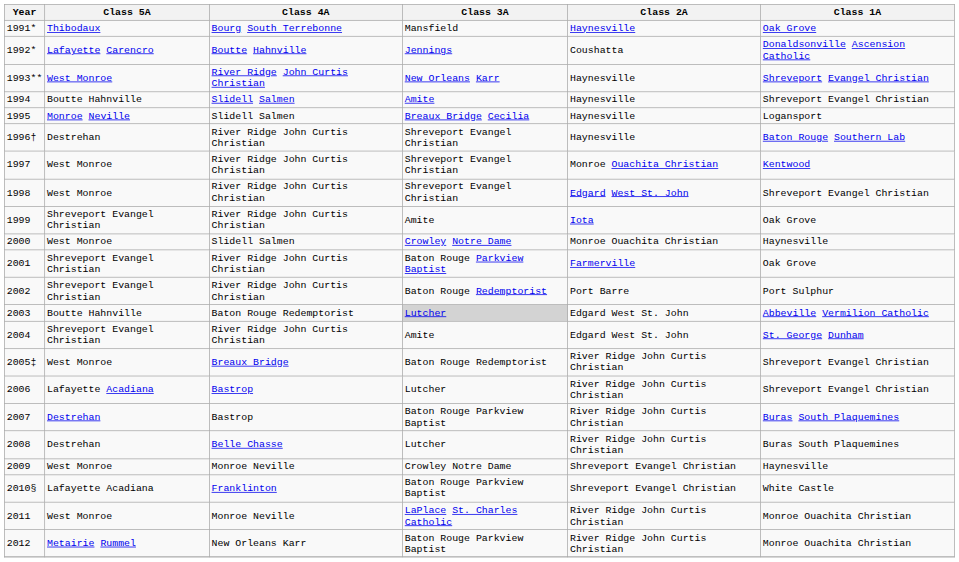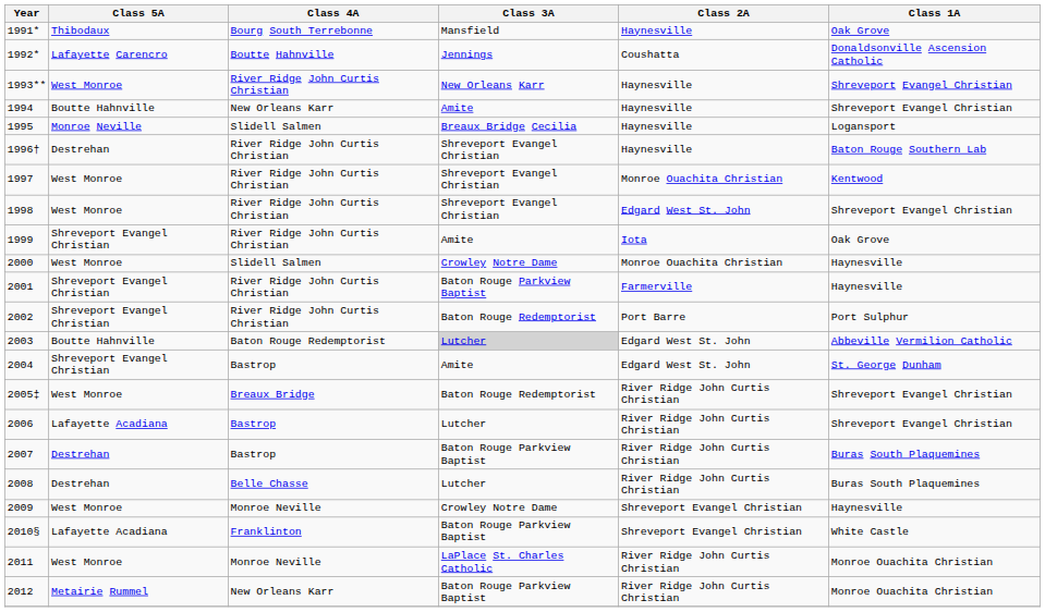 <table class="wikitable sortable">
 <tr>
 <th>Year</th>
 <th>Class 5A</th>
 <th>Class 4A</th>
 <th>Class 3A</th>
 <th>Class 2A</th>
 <th>Class 1A</th>
 </tr>
 <tr>
 <td>1991*</td>
 <td><a href='#'>Thibodaux</a></td>
 <td><a href='#'>Bourg</a> <a href='#'>South Terrebonne</a></td>
 <td>Mansfield</td>
 <td><a href='#'>Haynesville</a></td>
 <td><a href='#'>Oak Grove</a></td>
 </tr>
 <tr>
 <td>1992*</td>
 <td><a href='#'>Lafayette</a> <a href='#'>Carencro</a></td>
 <td><a href='#'>Boutte</a> <a href='#'>Hahnville</a></td>
 <td><a href='#'>Jennings</a></td>
 <td>Coushatta</td>
 <td><a href='#'>Donaldsonville</a> <a href='#'>Ascension Catholic</a></td>
 </tr>
 <tr>
 <td>1993**</td>
 <td><a href='#'>West Monroe</a></td>
 <td><a href='#'>River Ridge</a> <a href='#'>John Curtis Christian</a></td>
 <td><a href='#'>New Orleans</a> <a href='#'>Karr</a></td>
 <td>Haynesville</td>
 <td><a href='#'>Shreveport</a> <a href='#'>Evangel Christian</a></td>
 </tr>
 <tr>
 <td>1994</td>
 <td>Boutte Hahnville</td>
-<td><a href='#'>Slidell</a> <a href='#'>Salmen</a></td>
+<td>New Orleans Karr</td>
 <td><a href='#'>Amite</a></td>
 <td>Haynesville</td>
 <td>Shreveport Evangel Christian</td>
 </tr>
 <tr>
 <td>1995</td>
 <td><a href='#'>Monroe</a> <a href='#'>Neville</a></td>
 <td>Slidell Salmen</td>
 <td><a href='#'>Breaux Bridge</a> <a href='#'>Cecilia</a></td>
 <td>Haynesville</td>
 <td>Logansport</td>
 </tr>
 <tr>
 <td>1996†</td>
 <td>Destrehan</td>
 <td>River Ridge John Curtis Christian</td>
 <td>Shreveport Evangel Christian</td>
 <td>Haynesville</td>
 <td><a href='#'>Baton Rouge</a> <a href='#'>Southern Lab</a></td>
 </tr>
 <tr>
 <td>1997</td>
 <td>West Monroe</td>
 <td>River Ridge John Curtis Christian</td>
 <td>Shreveport Evangel Christian</td>
 <td>Monroe <a href='#'>Ouachita Christian</a></td>
 <td><a href='#'>Kentwood</a></td>
 </tr>
 <tr>
 <td>1998</td>
 <td>West Monroe</td>
 <td>River Ridge John Curtis Christian</td>
 <td>Shreveport Evangel Christian</td>
 <td><a href='#'>Edgard</a> <a href='#'>West St. John</a></td>
 <td>Shreveport Evangel Christian</td>
 </tr>
 <tr>
 <td>1999</td>
 <td>Shreveport Evangel Christian</td>
 <td>River Ridge John Curtis Christian</td>
 <td>Amite</td>
 <td><a href='#'>Iota</a></td>
 <td>Oak Grove</td>
 </tr>
 <tr>
 <td>2000</td>
 <td>West Monroe</td>
 <td>Slidell Salmen</td>
 <td><a href='#'>Crowley</a> <a href='#'>Notre Dame</a></td>
 <td>Monroe Ouachita Christian</td>
 <td>Haynesville</td>
 </tr>
 <tr>
 <td>2001</td>
 <td>Shreveport Evangel Christian</td>
 <td>River Ridge John Curtis Christian</td>
 <td>Baton Rouge <a href='#'>Parkview Baptist</a></td>
 <td><a href='#'>Farmerville</a></td>
-<td>Oak Grove</td>
+<td>Haynesville</td>
 </tr>
 <tr>
 <td>2002</td>
 <td>Shreveport Evangel Christian</td>
 <td>River Ridge John Curtis Christian</td>
 <td>Baton Rouge <a href='#'>Redemptorist</a></td>
 <td>Port Barre</td>
 <td>Port Sulphur</td>
 </tr>
 <tr>
 <td>2003</td>
 <td>Boutte Hahnville</td>
 <td>Baton Rouge Redemptorist</td>
 <td style="background: lightgrey;"><a href='#'>Lutcher</a></td>
 <td>Edgard West St. John</td>
 <td><a href='#'>Abbeville</a> <a href='#'>Vermilion Catholic</a></td>
 </tr>
 <tr>
 <td>2004</td>
 <td>Shreveport Evangel Christian</td>
-<td>River Ridge John Curtis Christian</td>
+<td>Bastrop</td>
 <td>Amite</td>
 <td>Edgard West St. John</td>
 <td><a href='#'>St. George</a> <a href='#'>Dunham</a></td>
 </tr>
 <tr>
 <td>2005‡</td>
 <td>West Monroe</td>
 <td><a href='#'>Breaux Bridge</a></td>
 <td>Baton Rouge Redemptorist</td>
 <td>River Ridge John Curtis Christian</td>
 <td>Shreveport Evangel Christian</td>
 </tr>
 <tr>
 <td>2006</td>
 <td>Lafayette <a href='#'>Acadiana</a></td>
 <td><a href='#'>Bastrop</a></td>
 <td>Lutcher</td>
 <td>River Ridge John Curtis Christian</td>
 <td>Shreveport Evangel Christian</td>
 </tr>
 <tr>
 <td>2007</td>
 <td><a href='#'>Destrehan</a></td>
 <td>Bastrop</td>
 <td>Baton Rouge Parkview Baptist</td>
 <td>River Ridge John Curtis Christian</td>
 <td><a href='#'>Buras</a> <a href='#'>South Plaquemines</a></td>
 </tr>
 <tr>
 <td>2008</td>
 <td>Destrehan</td>
 <td><a href='#'>Belle Chasse</a></td>
 <td>Lutcher</td>
 <td>River Ridge John Curtis Christian</td>
 <td>Buras South Plaquemines</td>
 </tr>
 <tr>
 <td>2009</td>
 <td>West Monroe</td>
 <td>Monroe Neville</td>
 <td>Crowley Notre Dame</td>
 <td>Shreveport Evangel Christian</td>
 <td>Haynesville</td>
 </tr>
 <tr>
 <td>2010§</td>
 <td>Lafayette Acadiana</td>
 <td><a href='#'>Franklinton</a></td>
 <td>Baton Rouge Parkview Baptist</td>
 <td>Shreveport Evangel Christian</td>
 <td>White Castle</td>
 </tr>
 <tr>
 <td>2011</td>
 <td>West Monroe</td>
 <td>Monroe Neville</td>
 <td><a href='#'>LaPlace</a> <a href='#'>St. Charles Catholic</a></td>
 <td>River Ridge John Curtis Christian</td>
 <td>Monroe Ouachita Christian</td>
 </tr>
 <tr>
 <td>2012</td>
 <td><a href='#'>Metairie</a> <a href='#'>Rummel</a></td>
 <td>New Orleans Karr</td>
 <td>Baton Rouge Parkview Baptist</td>
 <td>River Ridge John Curtis Christian</td>
 <td>Monroe Ouachita Christian</td>
 </tr>
 <tr>
 </tr>
 </table>
